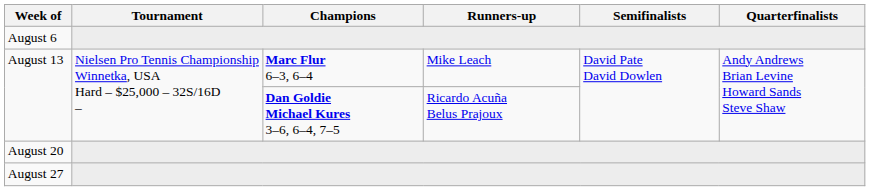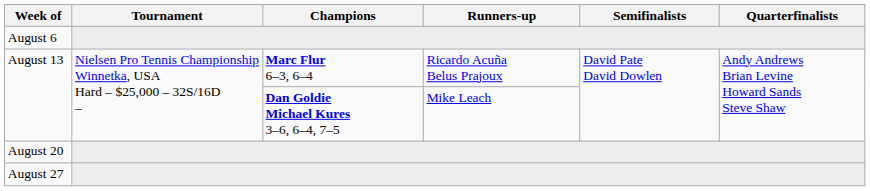 <table class="wikitable" style="font-size:85%;">
 <tr>
 <th width="75">Week of</th>
 <th width="250">Tournament</th>
 <th width="210">Champions</th>
 <th width="210">Runners-up</th>
 <th width="170">Semifinalists</th>
 <th width="170">Quarterfinalists</th>
 </tr>
 <tr valign="top">
 <td rowspan="1">August 6</td>
 <td colspan="5" bgcolor="#ededed"></td>
 </tr>
 <tr valign="top">
 <td rowspan="2">August 13</td>
 <td rowspan="2"><a href='#'>Nielsen Pro Tennis Championship</a><br> <a href='#'>Winnetka</a>, USA<br>Hard – $25,000 – 32S/16D<br>  – </td>
 <td> <strong><a href='#'>Marc Flur</a></strong> <br>6–3, 6–4</td>
-<td> <a href='#'>Mike Leach</a></td>
+<td> <a href='#'>Ricardo Acuña</a> <br> <a href='#'>Belus Prajoux</a></td>
 <td rowspan="2"> <a href='#'>David Pate</a> <br>  <a href='#'>David Dowlen</a></td>
 <td rowspan="2"> <a href='#'>Andy Andrews</a> <br>  <a href='#'>Brian Levine</a> <br> <a href='#'>Howard Sands</a> <br>  <a href='#'>Steve Shaw</a></td>
 </tr>
 <tr valign="top">
 <td> <strong><a href='#'>Dan Goldie</a></strong> <br> <strong><a href='#'>Michael Kures</a></strong><br>3–6, 6–4, 7–5</td>
-<td> <a href='#'>Ricardo Acuña</a> <br> <a href='#'>Belus Prajoux</a></td>
+<td> <a href='#'>Mike Leach</a></td>
 </tr>
 <tr valign="top">
 <td rowspan="1">August 20</td>
 <td colspan="5" bgcolor="#ededed"></td>
 </tr>
 <tr valign="top">
 <td rowspan="1">August 27</td>
 <td colspan="5" bgcolor="#ededed"></td>
 </tr>
 </table>
